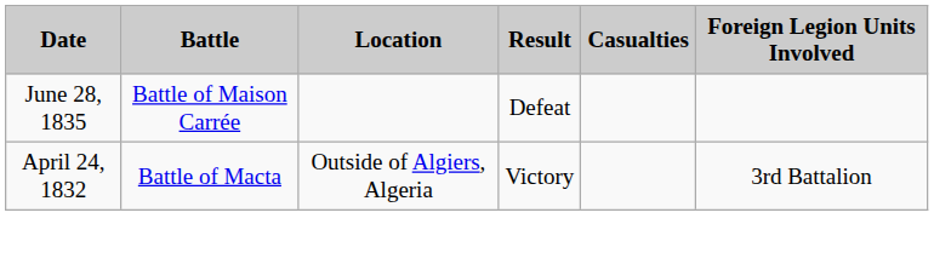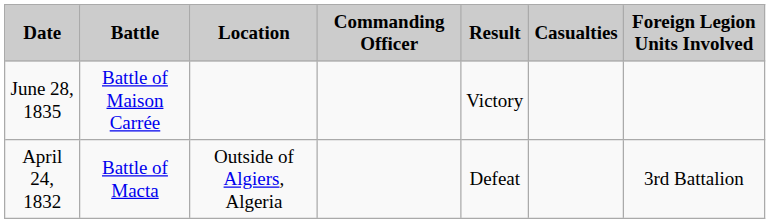 <table class="sorttable" border="1" cellpadding="4" cellspacing="1" style="margin: 1em 1em 1em 0; background: #f9f9f9; border: 1px #aaa solid; text-align:center; border-collapse: collapse; font-size: 95%;">
 <tr style="background:#cccccc">
 <td><strong>Date</strong></td>
 <td><strong>Battle</strong></td>
 <td><strong>Location</strong></td>
+<td><strong>Commanding Officer</strong></td>
 <td><strong>Result</strong></td>
 <td><strong>Casualties</strong></td>
 <td><strong>Foreign Legion Units Involved</strong></td>
 </tr>
 <tr>
 <td>June 28, 1835</td>
 <td><a href='#'>Battle of Maison Carrée</a></td>
 <td></td>
-<td>Defeat</td>
+<td></td>
+<td>Victory</td>
 <td></td>
 <td></td>
 </tr>
 <tr>
 <td>April 24, 1832</td>
 <td><a href='#'>Battle of Macta</a></td>
 <td>Outside of <a href='#'>Algiers</a>, Algeria</td>
-<td>Victory</td>
+<td></td>
+<td>Defeat</td>
 <td></td>
 <td>3rd Battalion</td>
 </tr>
 </table>
